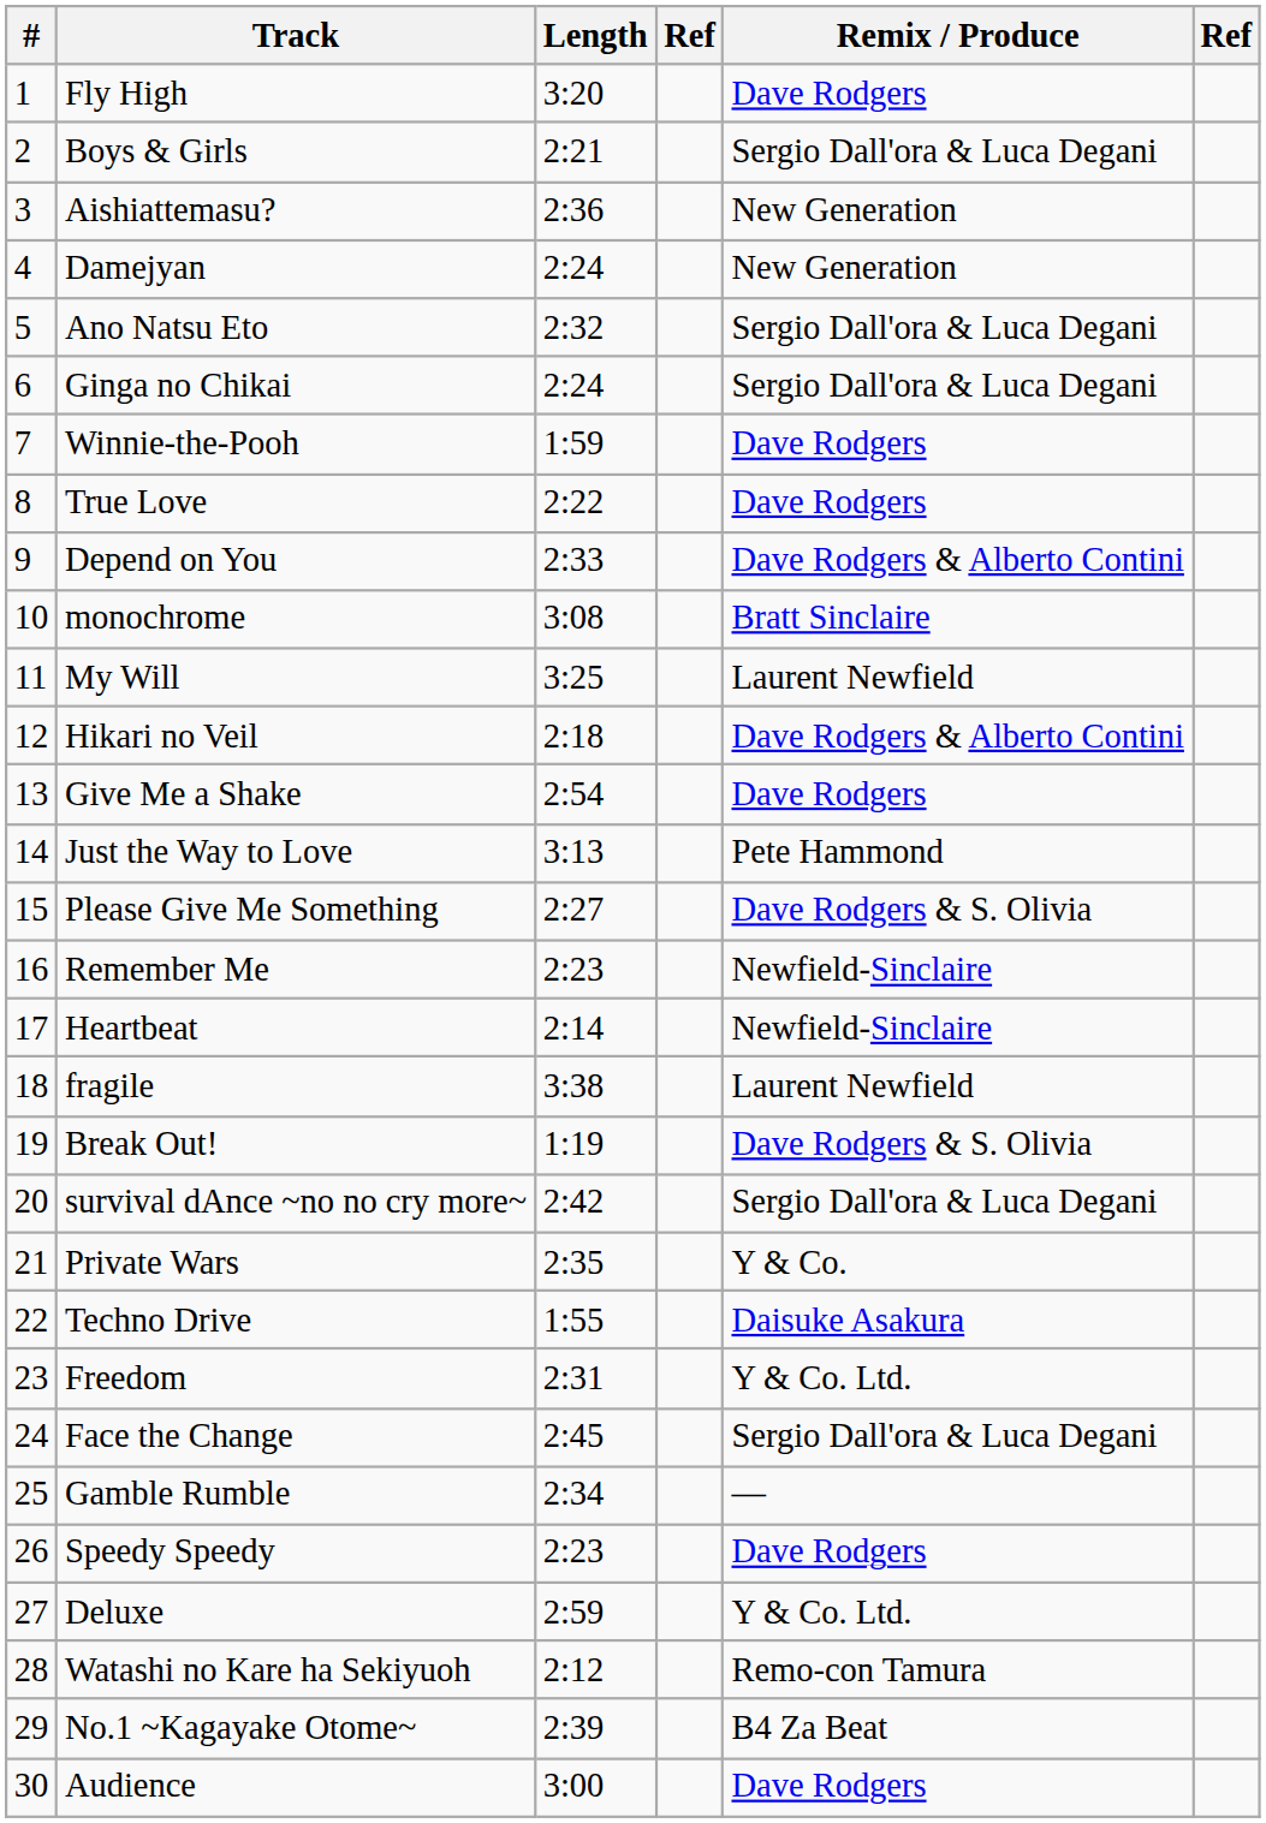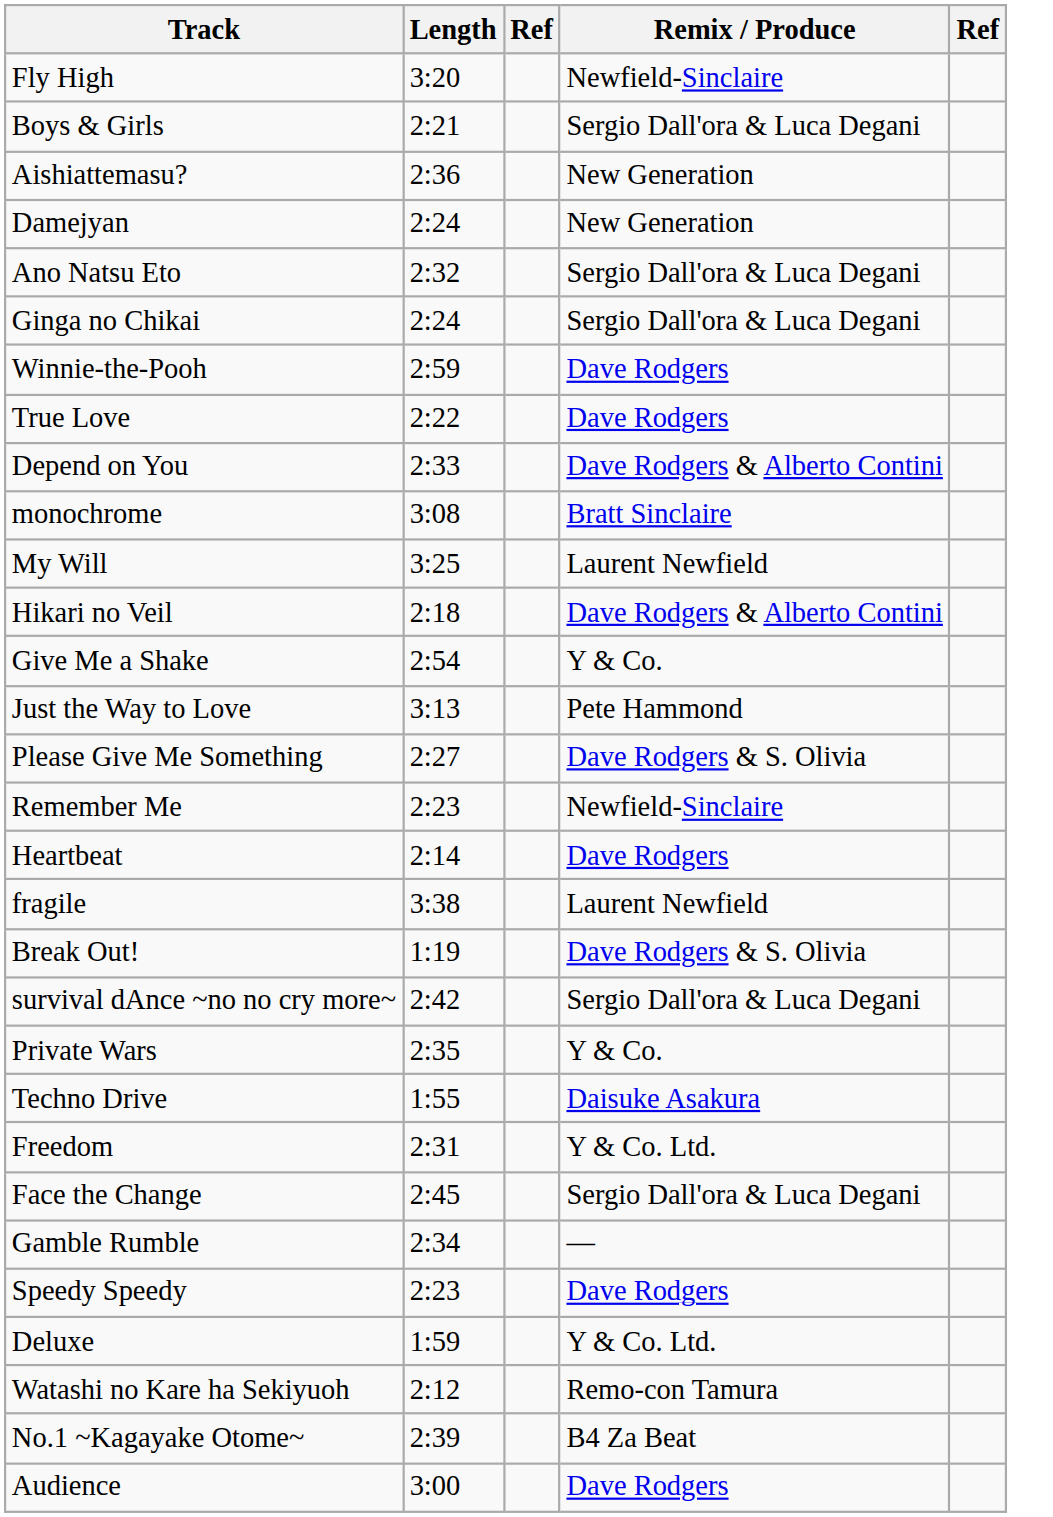 <table class="wikitable" style="font-size: small;">
 <tr>
-<th>#</th>
 <th>Track</th>
 <th>Length</th>
 <th>Ref</th>
 <th>Remix / Produce</th>
 <th>Ref</th>
 </tr>
 <tr>
-<td>1</td>
 <td>Fly High </td>
 <td>3:20</td>
 <td></td>
-<td><a href='#'>Dave Rodgers</a></td>
+<td>Newfield-<a href='#'>Sinclaire</a></td>
 <td></td>
 </tr>
 <tr>
-<td>2</td>
 <td>Boys & Girls </td>
 <td>2:21</td>
 <td></td>
 <td>Sergio Dall'ora & Luca Degani</td>
 <td></td>
 </tr>
 <tr>
-<td>3</td>
 <td>Aishiattemasu? </td>
 <td>2:36</td>
 <td></td>
 <td>New Generation</td>
 <td></td>
 </tr>
 <tr>
-<td>4</td>
 <td>Damejyan </td>
 <td>2:24</td>
 <td></td>
 <td>New Generation</td>
 <td></td>
 </tr>
 <tr>
-<td>5</td>
 <td>Ano Natsu Eto </td>
 <td>2:32</td>
 <td></td>
 <td>Sergio Dall'ora & Luca Degani</td>
 <td></td>
 </tr>
 <tr>
-<td>6</td>
 <td>Ginga no Chikai </td>
 <td>2:24</td>
 <td></td>
 <td>Sergio Dall'ora & Luca Degani</td>
 <td></td>
 </tr>
 <tr>
-<td>7</td>
 <td>Winnie-the-Pooh </td>
-<td>1:59</td>
+<td>2:59</td>
 <td></td>
 <td><a href='#'>Dave Rodgers</a></td>
 <td></td>
 </tr>
 <tr>
-<td>8</td>
 <td>True Love</td>
 <td>2:22</td>
 <td></td>
 <td><a href='#'>Dave Rodgers</a></td>
 <td></td>
 </tr>
 <tr>
-<td>9</td>
 <td>Depend on You </td>
 <td>2:33</td>
 <td></td>
 <td><a href='#'>Dave Rodgers</a> & <a href='#'>Alberto Contini</a></td>
 <td></td>
 </tr>
 <tr>
-<td>10</td>
 <td>monochrome </td>
 <td>3:08</td>
 <td></td>
 <td><a href='#'>Bratt Sinclaire</a></td>
 <td></td>
 </tr>
 <tr>
-<td>11</td>
 <td>My Will </td>
 <td>3:25</td>
 <td></td>
 <td>Laurent Newfield</td>
 <td></td>
 </tr>
 <tr>
-<td>12</td>
 <td>Hikari no Veil </td>
 <td>2:18</td>
 <td></td>
 <td><a href='#'>Dave Rodgers</a> & <a href='#'>Alberto Contini</a></td>
 <td></td>
 </tr>
 <tr>
-<td>13</td>
 <td>Give Me a Shake </td>
 <td>2:54</td>
 <td></td>
-<td><a href='#'>Dave Rodgers</a></td>
+<td>Y & Co.</td>
 <td></td>
 </tr>
 <tr>
-<td>14</td>
 <td>Just the Way to Love </td>
 <td>3:13</td>
 <td></td>
 <td>Pete Hammond</td>
 <td></td>
 </tr>
 <tr>
-<td>15</td>
 <td>Please Give Me Something</td>
 <td>2:27</td>
 <td></td>
 <td><a href='#'>Dave Rodgers</a> & S. Olivia</td>
 <td></td>
 </tr>
 <tr>
-<td>16</td>
 <td>Remember Me</td>
 <td>2:23</td>
 <td></td>
 <td>Newfield-<a href='#'>Sinclaire</a></td>
 <td></td>
 </tr>
 <tr>
-<td>17</td>
 <td>Heartbeat </td>
 <td>2:14</td>
 <td></td>
-<td>Newfield-<a href='#'>Sinclaire</a></td>
+<td><a href='#'>Dave Rodgers</a></td>
 <td></td>
 </tr>
 <tr>
-<td>18</td>
 <td>fragile </td>
 <td>3:38</td>
 <td></td>
 <td>Laurent Newfield</td>
 <td></td>
 </tr>
 <tr>
-<td>19</td>
 <td>Break Out! </td>
 <td>1:19</td>
 <td></td>
 <td><a href='#'>Dave Rodgers</a> & S. Olivia</td>
 <td></td>
 </tr>
 <tr>
-<td>20</td>
 <td>survival dAnce ~no no cry more~ </td>
 <td>2:42</td>
 <td></td>
 <td>Sergio Dall'ora & Luca Degani</td>
 <td></td>
 </tr>
 <tr>
-<td>21</td>
 <td>Private Wars </td>
 <td>2:35</td>
 <td></td>
 <td>Y & Co.</td>
 <td></td>
 </tr>
 <tr>
-<td>22</td>
 <td>Techno Drive</td>
 <td>1:55</td>
 <td></td>
 <td><a href='#'>Daisuke Asakura</a></td>
 <td></td>
 </tr>
 <tr>
-<td>23</td>
 <td>Freedom </td>
 <td>2:31</td>
 <td></td>
 <td>Y & Co. Ltd.</td>
 <td></td>
 </tr>
 <tr>
-<td>24</td>
 <td>Face the Change </td>
 <td>2:45</td>
 <td></td>
 <td>Sergio Dall'ora & Luca Degani</td>
 <td></td>
 </tr>
 <tr>
-<td>25</td>
 <td>Gamble Rumble</td>
 <td>2:34</td>
 <td></td>
 <td>—</td>
 <td></td>
 </tr>
 <tr>
-<td>26</td>
 <td>Speedy Speedy</td>
 <td>2:23</td>
 <td></td>
 <td><a href='#'>Dave Rodgers</a></td>
 <td></td>
 </tr>
 <tr>
-<td>27</td>
 <td>Deluxe </td>
-<td>2:59</td>
+<td>1:59</td>
 <td></td>
 <td>Y & Co. Ltd.</td>
 <td></td>
 </tr>
 <tr>
-<td>28</td>
 <td>Watashi no Kare ha Sekiyuoh </td>
 <td>2:12</td>
 <td></td>
 <td>Remo-con Tamura</td>
 <td></td>
 </tr>
 <tr>
-<td>29</td>
 <td>No.1 ~Kagayake Otome~ </td>
 <td>2:39</td>
 <td></td>
 <td>B4 Za Beat</td>
 <td></td>
 </tr>
 <tr>
-<td>30</td>
 <td>Audience </td>
 <td>3:00</td>
 <td></td>
 <td><a href='#'>Dave Rodgers</a></td>
 <td></td>
 </tr>
 </table>
